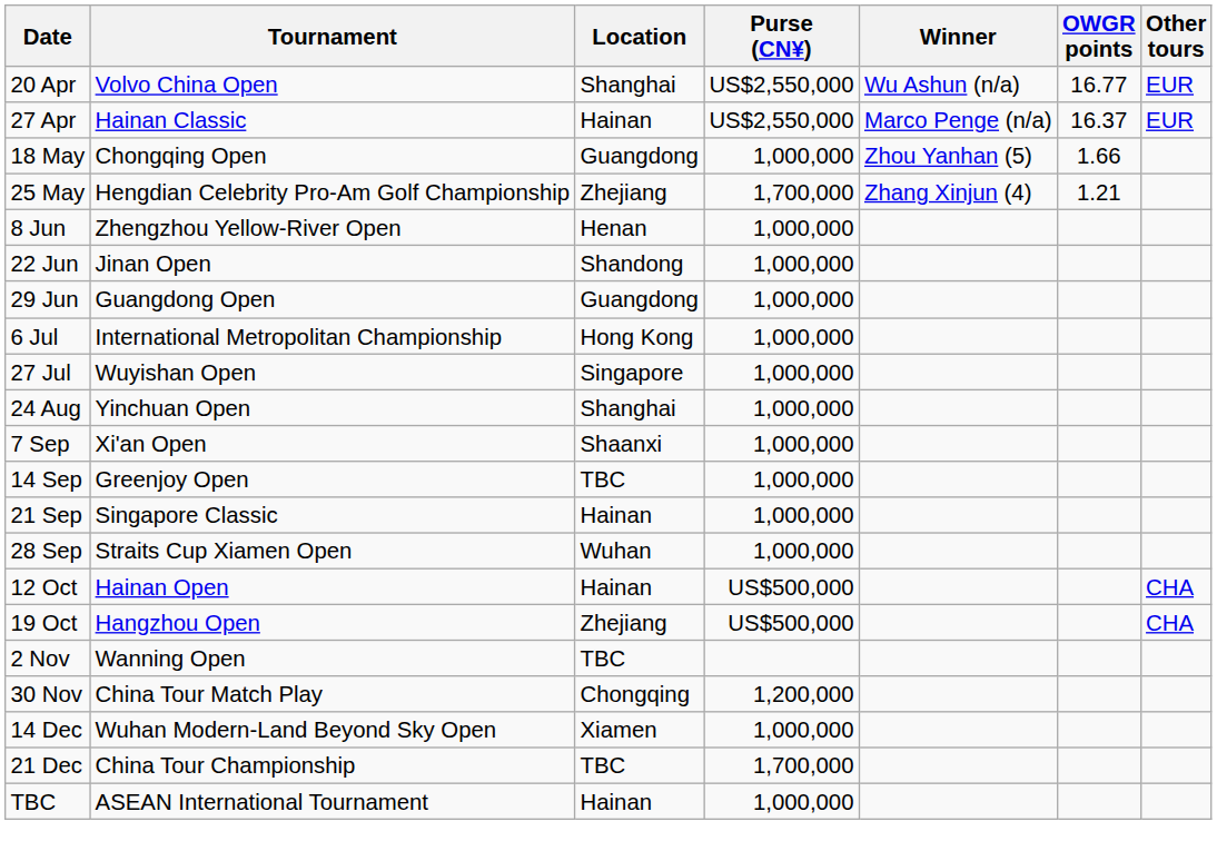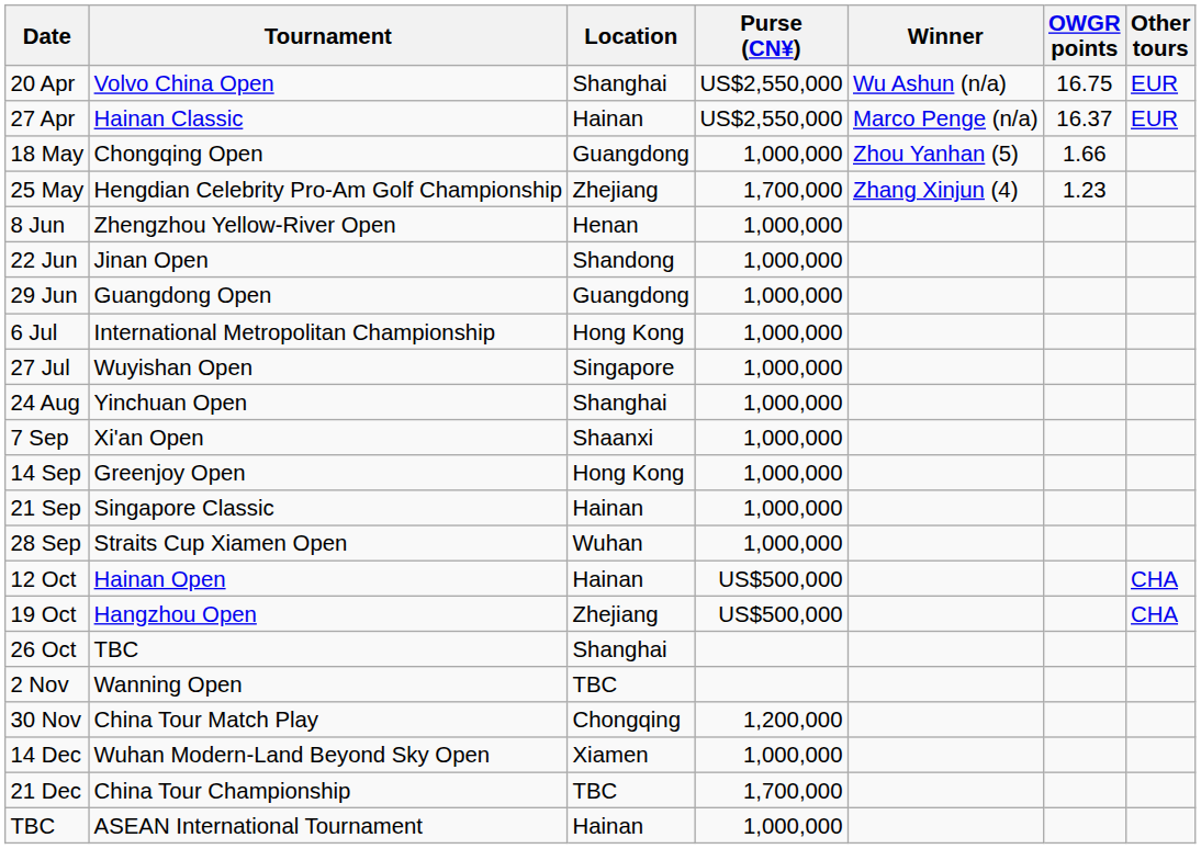 <table class="wikitable" style="font-size:95%">
 <tr>
 <th>Date</th>
 <th>Tournament</th>
 <th>Location</th>
 <th>Purse<br>(<a href='#'>CN¥</a>)</th>
 <th>Winner</th>
 <th><a href='#'>OWGR</a><br>points</th>
 <th>Other<br>tours</th>
 </tr>
 <tr>
 <td>20 Apr</td>
 <td><a href='#'>Volvo China Open</a></td>
 <td>Shanghai</td>
 <td align=right>US$2,550,000</td>
 <td> <a href='#'>Wu Ashun</a> (n/a)</td>
-<td align=center>16.77</td>
+<td align=center>16.75</td>
 <td><a href='#'>EUR</a></td>
 </tr>
 <tr>
 <td>27 Apr</td>
 <td><a href='#'>Hainan Classic</a></td>
 <td>Hainan</td>
 <td align=right>US$2,550,000</td>
 <td> <a href='#'>Marco Penge</a> (n/a)</td>
 <td align=center>16.37</td>
 <td><a href='#'>EUR</a></td>
 </tr>
 <tr>
 <td>18 May</td>
 <td>Chongqing Open</td>
 <td>Guangdong</td>
 <td align=right>1,000,000</td>
 <td> <a href='#'>Zhou Yanhan</a> (5)</td>
 <td align=center>1.66</td>
 <td></td>
 </tr>
 <tr>
 <td>25 May</td>
 <td>Hengdian Celebrity Pro-Am Golf Championship</td>
 <td>Zhejiang</td>
 <td align=right>1,700,000</td>
 <td> <a href='#'>Zhang Xinjun</a> (4)</td>
-<td align=center>1.21</td>
+<td align=center>1.23</td>
 <td></td>
 </tr>
 <tr>
 <td>8 Jun</td>
 <td>Zhengzhou Yellow-River Open</td>
 <td>Henan</td>
 <td align=right>1,000,000</td>
 <td></td>
 <td align=center></td>
 <td></td>
 </tr>
 <tr>
 <td>22 Jun</td>
 <td>Jinan Open</td>
 <td>Shandong</td>
 <td align=right>1,000,000</td>
 <td></td>
 <td align=center></td>
 <td></td>
 </tr>
 <tr>
 <td>29 Jun</td>
 <td>Guangdong Open</td>
 <td>Guangdong</td>
 <td align=right>1,000,000</td>
 <td></td>
 <td align=center></td>
 <td></td>
 </tr>
 <tr>
 <td>6 Jul</td>
 <td>International Metropolitan Championship</td>
 <td>Hong Kong</td>
 <td align=right>1,000,000</td>
 <td></td>
 <td align=center></td>
 <td></td>
 </tr>
 <tr>
 <td>27 Jul</td>
 <td>Wuyishan Open</td>
 <td>Singapore</td>
 <td align=right>1,000,000</td>
 <td></td>
 <td align=center></td>
 <td></td>
 </tr>
 <tr>
 <td>24 Aug</td>
 <td>Yinchuan Open</td>
 <td>Shanghai</td>
 <td align=right>1,000,000</td>
 <td></td>
 <td align=center></td>
 <td></td>
 </tr>
 <tr>
 <td>7 Sep</td>
 <td>Xi'an Open</td>
 <td>Shaanxi</td>
 <td align=right>1,000,000</td>
 <td></td>
 <td align=center></td>
 <td></td>
 </tr>
 <tr>
 <td>14 Sep</td>
 <td>Greenjoy Open</td>
-<td>TBC</td>
+<td>Hong Kong</td>
 <td align=right>1,000,000</td>
 <td></td>
 <td align=center></td>
 <td></td>
 </tr>
 <tr>
 <td>21 Sep</td>
 <td>Singapore Classic</td>
 <td>Hainan</td>
 <td align=right>1,000,000</td>
 <td></td>
 <td align=center></td>
 <td></td>
 </tr>
 <tr>
 <td>28 Sep</td>
 <td>Straits Cup Xiamen Open</td>
 <td>Wuhan</td>
 <td align=right>1,000,000</td>
 <td></td>
 <td align=center></td>
 <td></td>
 </tr>
 <tr>
 <td>12 Oct</td>
 <td><a href='#'>Hainan Open</a></td>
 <td>Hainan</td>
 <td align=right>US$500,000</td>
 <td></td>
 <td align=center></td>
 <td><a href='#'>CHA</a></td>
 </tr>
 <tr>
 <td>19 Oct</td>
 <td><a href='#'>Hangzhou Open</a></td>
 <td>Zhejiang</td>
 <td align=right>US$500,000</td>
 <td></td>
 <td align=center></td>
 <td><a href='#'>CHA</a></td>
+</tr>
+<tr>
+<td>26 Oct</td>
+<td>TBC</td>
+<td>Shanghai</td>
+<td align=right></td>
+<td></td>
+<td align=center></td>
+<td></td>
 </tr>
 <tr>
 <td>2 Nov</td>
 <td>Wanning Open</td>
 <td>TBC</td>
 <td align=right></td>
 <td></td>
 <td align=center></td>
 <td></td>
 </tr>
 <tr>
 <td>30 Nov</td>
 <td>China Tour Match Play</td>
 <td>Chongqing</td>
 <td align=right>1,200,000</td>
 <td></td>
 <td align=center></td>
 <td></td>
 </tr>
 <tr>
 <td>14 Dec</td>
 <td>Wuhan Modern-Land Beyond Sky Open</td>
 <td>Xiamen</td>
 <td align=right>1,000,000</td>
 <td></td>
 <td align=center></td>
 <td></td>
 </tr>
 <tr>
 <td>21 Dec</td>
 <td>China Tour Championship</td>
 <td>TBC</td>
 <td align=right>1,700,000</td>
 <td></td>
 <td align=center></td>
 <td></td>
 </tr>
 <tr>
 <td>TBC</td>
 <td>ASEAN International Tournament</td>
 <td>Hainan</td>
 <td align=right>1,000,000</td>
 <td></td>
 <td align=center></td>
 <td></td>
 </tr>
 </table>
